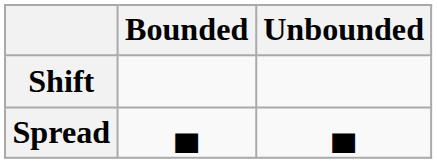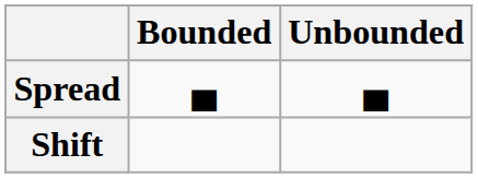 <table class = "wikitable" style = "text-align: center">
 <tr>
 <th></th>
 <th>Bounded</th>
 <th>Unbounded</th>
 </tr>
 <tr>
+<th>Spread</th>
+<td><span>▄</span></td>
+<td><span>▄</span></td>
+</tr>
+<tr>
 <th>Shift</th>
 <td></td>
 <td></td>
 </tr>
-<tr>
-<th>Spread</th>
-<td><span>▄</span></td>
-<td><span>▄</span></td>
-</tr>
 </table>
